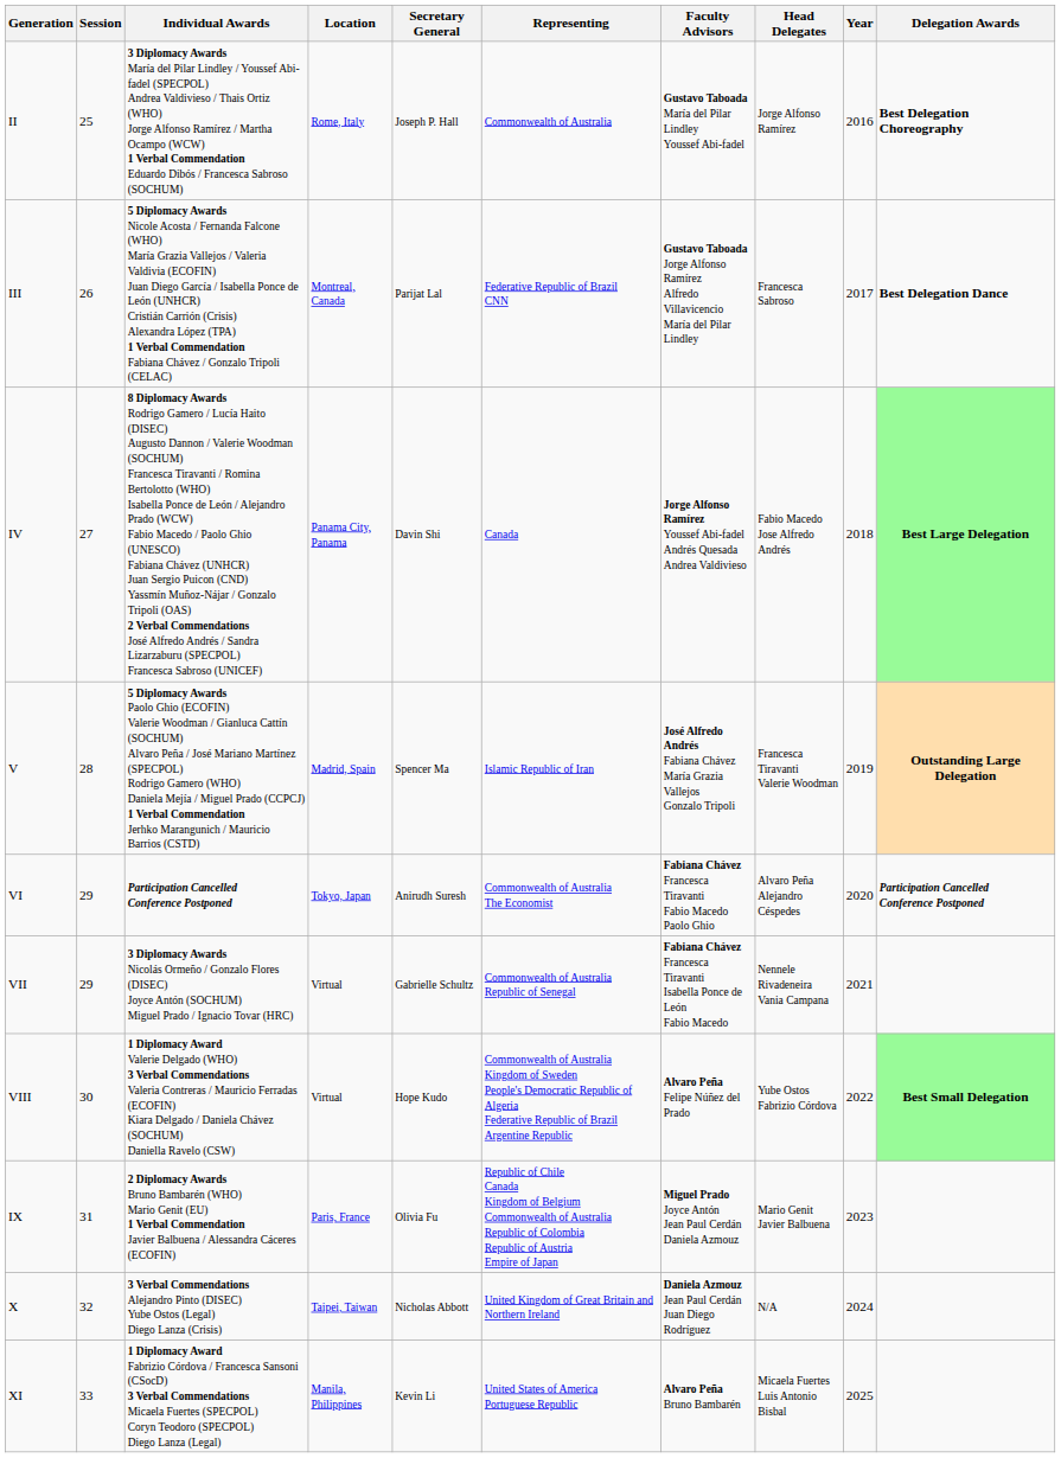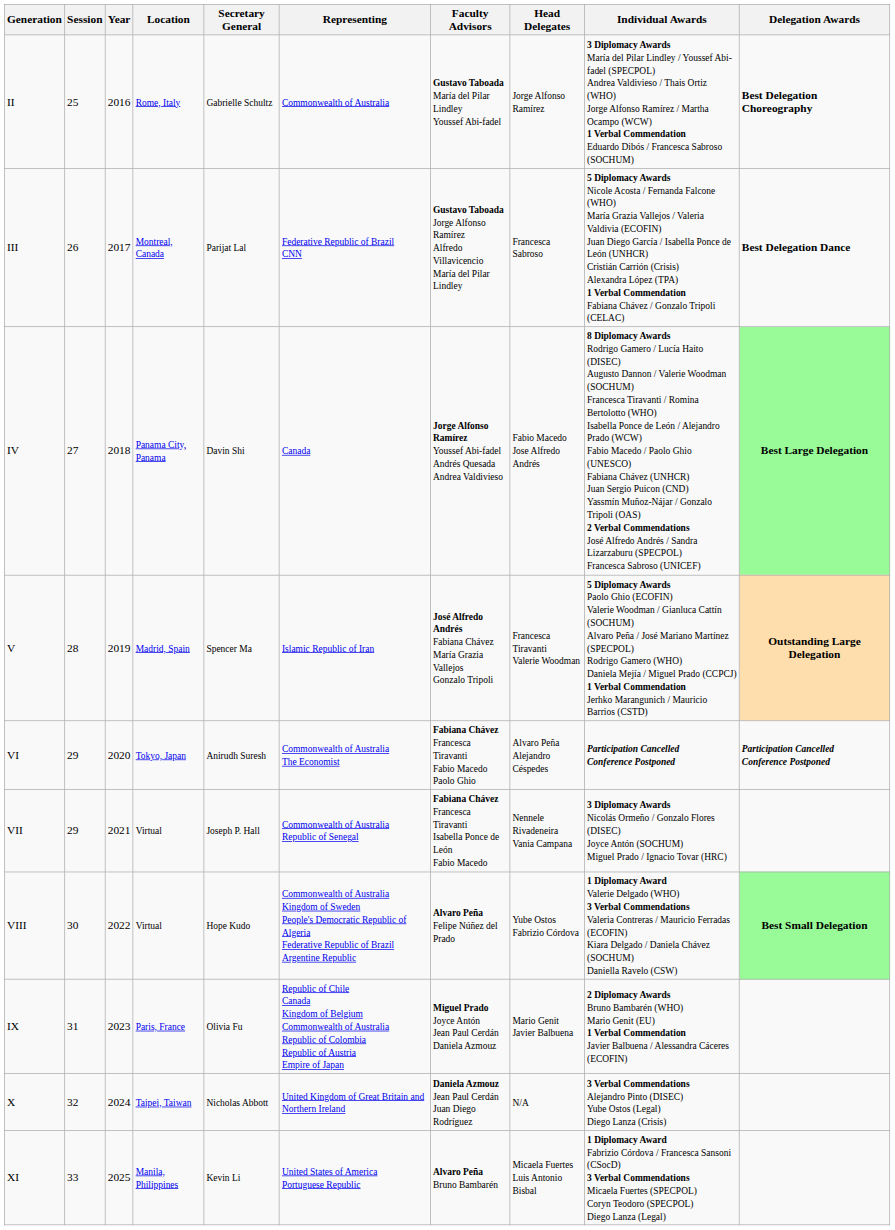 <table class="wikitable sortable">
 <tr>
 <th>Generation</th>
 <th>Session</th>
-<th>Individual Awards</th>
+<th>Year</th>
 <th>Location</th>
 <th>Secretary General</th>
 <th>Representing</th>
 <th>Faculty Advisors</th>
 <th>Head Delegates</th>
-<th>Year</th>
+<th>Individual Awards</th>
 <th>Delegation Awards</th>
 </tr>
 <tr>
 <td>II</td>
 <td>25</td>
-<td><small><strong>3 Diplomacy Awards</strong><br>María del Pilar Lindley / Youssef Abi-fadel (SPECPOL)<br>Andrea Valdivieso / Thais Ortiz (WHO)<br>Jorge Alfonso Ramírez / Martha Ocampo (WCW)<br><strong>1 Verbal Commendation</strong><br>Eduardo Dibós / Francesca Sabroso (SOCHUM)</small></td>
+<td>2016</td>
 <td><small><a href='#'>Rome, Italy</a></small></td>
-<td><small>Joseph P. Hall</small></td>
+<td><small>Gabrielle Schultz</small></td>
 <td><small> <a href='#'>Commonwealth of Australia</a></small></td>
 <td><small><strong>Gustavo Taboada</strong><br>María del Pilar Lindley<br>Youssef Abi-fadel</small></td>
 <td><small>Jorge Alfonso Ramírez</small></td>
-<td>2016</td>
+<td><small><strong>3 Diplomacy Awards</strong><br>María del Pilar Lindley / Youssef Abi-fadel (SPECPOL)<br>Andrea Valdivieso / Thais Ortiz (WHO)<br>Jorge Alfonso Ramírez / Martha Ocampo (WCW)<br><strong>1 Verbal Commendation</strong><br>Eduardo Dibós / Francesca Sabroso (SOCHUM)</small></td>
 <td><strong>Best Delegation Choreography</strong></td>
 </tr>
 <tr>
 <td>III</td>
 <td>26</td>
-<td><small><strong>5 Diplomacy Awards</strong><br>Nicole Acosta / Fernanda Falcone (WHO)<br>María Grazia Vallejos / Valeria Valdivia (ECOFIN)<br>Juan Diego García / Isabella Ponce de León (UNHCR)<br>Cristián Carrión (Crisis)<br>Alexandra López (TPA)<br><strong>1 Verbal Commendation</strong><br>Fabiana Chávez / Gonzalo Tripoli (CELAC)</small></td>
+<td>2017</td>
 <td><small><a href='#'>Montreal, Canada</a></small></td>
 <td><small>Parijat Lal</small></td>
 <td><small> <a href='#'>Federative Republic of Brazil</a><br> <a href='#'>CNN</a></small></td>
 <td><small><strong>Gustavo Taboada</strong><br>Jorge Alfonso Ramírez<br>Alfredo Villavicencio<br>María del Pilar Lindley</small></td>
 <td><small>Francesca Sabroso</small></td>
-<td>2017</td>
+<td><small><strong>5 Diplomacy Awards</strong><br>Nicole Acosta / Fernanda Falcone (WHO)<br>María Grazia Vallejos / Valeria Valdivia (ECOFIN)<br>Juan Diego García / Isabella Ponce de León (UNHCR)<br>Cristián Carrión (Crisis)<br>Alexandra López (TPA)<br><strong>1 Verbal Commendation</strong><br>Fabiana Chávez / Gonzalo Tripoli (CELAC)</small></td>
 <td><strong>Best Delegation Dance</strong></td>
 </tr>
 <tr>
 <td>IV</td>
 <td>27</td>
-<td><small><strong>8 Diplomacy Awards</strong><br>Rodrigo Gamero / Lucía Haito (DISEC)<br>Augusto Dannon / Valerie Woodman (SOCHUM)<br>Francesca Tiravanti / Romina Bertolotto (WHO)<br>Isabella Ponce de León / Alejandro Prado (WCW)<br>Fabio Macedo / Paolo Ghio (UNESCO)<br>Fabiana Chávez (UNHCR)<br>Juan Sergio Puicon (CND)<br>Yassmín Muñoz-Nájar / Gonzalo Tripoli (OAS)<br><strong>2 Verbal Commendations</strong><br>José Alfredo Andrés / Sandra Lizarzaburu (SPECPOL)<br>Francesca Sabroso (UNICEF)</small></td>
+<td>2018</td>
 <td><small><a href='#'>Panama City, Panama</a></small></td>
 <td><small>Davin Shi</small></td>
 <td><small> <a href='#'>Canada</a></small></td>
 <td><small><strong>Jorge Alfonso Ramírez</strong> <br>Youssef Abi-fadel<br>Andrés Quesada<br>Andrea Valdivieso</small></td>
 <td><small>Fabio Macedo<br>Jose Alfredo Andrés</small></td>
-<td>2018</td>
+<td><small><strong>8 Diplomacy Awards</strong><br>Rodrigo Gamero / Lucía Haito (DISEC)<br>Augusto Dannon / Valerie Woodman (SOCHUM)<br>Francesca Tiravanti / Romina Bertolotto (WHO)<br>Isabella Ponce de León / Alejandro Prado (WCW)<br>Fabio Macedo / Paolo Ghio (UNESCO)<br>Fabiana Chávez (UNHCR)<br>Juan Sergio Puicon (CND)<br>Yassmín Muñoz-Nájar / Gonzalo Tripoli (OAS)<br><strong>2 Verbal Commendations</strong><br>José Alfredo Andrés / Sandra Lizarzaburu (SPECPOL)<br>Francesca Sabroso (UNICEF)</small></td>
 <td width="17%" style="background:#98FB98;text-align:center;"><strong>Best Large Delegation</strong></td>
 </tr>
 <tr>
 <td>V</td>
 <td>28</td>
-<td><small><strong>5 Diplomacy Awards</strong><br>Paolo Ghio (ECOFIN)<br>Valerie Woodman / Gianluca Cattín (SOCHUM)<br>Alvaro Peña / José Mariano Martínez (SPECPOL)<br>Rodrigo Gamero (WHO)<br>Daniela Mejía / Miguel Prado (CCPCJ)<br><strong>1 Verbal Commendation</strong><br>Jerhko Marangunich / Mauricio Barrios (CSTD)</small></td>
+<td>2019</td>
 <td><small><a href='#'>Madrid, Spain</a></small></td>
 <td><small>Spencer Ma</small></td>
 <td><small> <a href='#'>Islamic Republic of Iran</a></small></td>
 <td><small><strong>José Alfredo Andrés</strong><br>Fabiana Chávez<br>María Grazia Vallejos<br>Gonzalo Tripoli</small></td>
 <td><small>Francesca Tiravanti<br>Valerie Woodman</small></td>
-<td>2019</td>
+<td><small><strong>5 Diplomacy Awards</strong><br>Paolo Ghio (ECOFIN)<br>Valerie Woodman / Gianluca Cattín (SOCHUM)<br>Alvaro Peña / José Mariano Martínez (SPECPOL)<br>Rodrigo Gamero (WHO)<br>Daniela Mejía / Miguel Prado (CCPCJ)<br><strong>1 Verbal Commendation</strong><br>Jerhko Marangunich / Mauricio Barrios (CSTD)</small></td>
 <td width="17%" style="background:#FFDEAD;text-align:center;"><strong>Outstanding Large Delegation</strong></td>
 </tr>
 <tr>
 <td>VI</td>
 <td>29</td>
-<td><small><strong><em>Participation Cancelled</em></strong><br><strong><em>Conference Postponed</em></strong></small></td>
+<td>2020</td>
 <td><small><a href='#'>Tokyo, Japan</a></small></td>
 <td><small>Anirudh Suresh</small></td>
 <td><small> <a href='#'>Commonwealth of Australia</a><br> <a href='#'>The Economist</a></small></td>
 <td><small><strong>Fabiana Chávez</strong><br>Francesca Tiravanti<br>Fabio Macedo<br>Paolo Ghio</small></td>
 <td><small>Alvaro Peña<br>Alejandro Céspedes</small></td>
-<td>2020</td>
+<td><small><strong><em>Participation Cancelled</em></strong><br><strong><em>Conference Postponed</em></strong></small></td>
 <td><small><strong><em>Participation Cancelled</em></strong><br><strong><em>Conference Postponed</em></strong></small></td>
 </tr>
 <tr>
 <td>VII</td>
 <td>29</td>
-<td><small><strong>3 Diplomacy Awards</strong><br>Nicolás Ormeño / Gonzalo Flores (DISEC)<br>Joyce Antón (SOCHUM)<br>Miguel Prado / Ignacio Tovar (HRC)</small></td>
+<td>2021</td>
 <td><small>Virtual</small></td>
-<td><small>Gabrielle Schultz</small></td>
+<td><small>Joseph P. Hall</small></td>
 <td><small> <a href='#'>Commonwealth of Australia</a><br> <a href='#'>Republic of Senegal</a></small></td>
 <td><small><strong>Fabiana Chávez</strong><br>Francesca Tiravanti<br>Isabella Ponce de León<br>Fabio Macedo</small></td>
 <td><small>Nennele Rivadeneira<br>Vania Campana</small></td>
-<td>2021</td>
+<td><small><strong>3 Diplomacy Awards</strong><br>Nicolás Ormeño / Gonzalo Flores (DISEC)<br>Joyce Antón (SOCHUM)<br>Miguel Prado / Ignacio Tovar (HRC)</small></td>
 <td></td>
 </tr>
 <tr>
 <td>VIII</td>
 <td>30</td>
-<td><small><strong>1 Diplomacy Award</strong><br>Valerie Delgado (WHO)<br><strong>3 Verbal Commendations</strong><br>Valeria Contreras / Mauricio Ferradas (ECOFIN)<br>Kiara Delgado / Daniela Chávez (SOCHUM)<br>Daniella Ravelo (CSW)</small></td>
+<td>2022</td>
 <td><small>Virtual</small></td>
 <td><small>Hope Kudo</small></td>
 <td><small> <a href='#'>Commonwealth of Australia</a><br> <a href='#'>Kingdom of Sweden</a><br> <a href='#'>People's Democratic Republic of Algeria</a><br> <a href='#'>Federative Republic of Brazil</a><br> <a href='#'>Argentine Republic</a></small></td>
 <td><small><strong>Alvaro Peña</strong><br>Felipe Núñez del Prado</small></td>
 <td><small>Yube Ostos<br>Fabrizio Córdova</small></td>
-<td>2022</td>
+<td><small><strong>1 Diplomacy Award</strong><br>Valerie Delgado (WHO)<br><strong>3 Verbal Commendations</strong><br>Valeria Contreras / Mauricio Ferradas (ECOFIN)<br>Kiara Delgado / Daniela Chávez (SOCHUM)<br>Daniella Ravelo (CSW)</small></td>
 <td width="17%" style="background:#98FB98;text-align:center;"><strong>Best Small Delegation</strong></td>
 </tr>
 <tr>
 <td>IX</td>
 <td>31</td>
-<td><small><strong>2 Diplomacy Awards</strong><br>Bruno Bambarén (WHO)<br>Mario Genit (EU)<br><strong>1 Verbal Commendation</strong><br>Javier Balbuena / Alessandra Cáceres (ECOFIN)</small></td>
+<td>2023</td>
 <td><small><a href='#'>Paris, France</a></small></td>
 <td><small>Olivia Fu</small></td>
 <td><small> <a href='#'>Republic of Chile</a><br> <a href='#'>Canada</a><br> <a href='#'>Kingdom of Belgium</a><br> <a href='#'>Commonwealth of Australia</a><br> <a href='#'>Republic of Colombia</a><br> <a href='#'>Republic of Austria</a><br> <a href='#'>Empire of Japan</a></small></td>
 <td><small><strong>Miguel Prado</strong><br>Joyce Antón<br>Jean Paul Cerdán<br>Daniela Azmouz</small></td>
 <td><small>Mario Genit<br>Javier Balbuena</small></td>
-<td>2023</td>
+<td><small><strong>2 Diplomacy Awards</strong><br>Bruno Bambarén (WHO)<br>Mario Genit (EU)<br><strong>1 Verbal Commendation</strong><br>Javier Balbuena / Alessandra Cáceres (ECOFIN)</small></td>
 <td></td>
 </tr>
 <tr>
 <td>X</td>
 <td>32</td>
-<td><small><strong>3 Verbal Commendations</strong><br>Alejandro Pinto (DISEC)<br>Yube Ostos (Legal)<br>Diego Lanza (Crisis)</small></td>
+<td>2024</td>
 <td><small><a href='#'>Taipei, Taiwan</a></small></td>
 <td><small>Nicholas Abbott</small></td>
 <td><small> <a href='#'>United Kingdom of Great Britain and Northern Ireland</a></small></td>
 <td><small><strong>Daniela Azmouz</strong><br>Jean Paul Cerdán<br>Juan Diego Rodríguez</small></td>
 <td><small>N/A</small></td>
-<td>2024</td>
+<td><small><strong>3 Verbal Commendations</strong><br>Alejandro Pinto (DISEC)<br>Yube Ostos (Legal)<br>Diego Lanza (Crisis)</small></td>
 <td></td>
 </tr>
 <tr>
 <td>XI</td>
 <td>33</td>
-<td><small><strong>1 Diplomacy Award</strong><br>Fabrizio Córdova / Francesca Sansoni (CSocD)<br><strong>3 Verbal Commendations</strong><br>Micaela Fuertes (SPECPOL)<br>Coryn Teodoro (SPECPOL)<br>Diego Lanza (Legal)</small></td>
+<td>2025</td>
 <td><small><a href='#'>Manila, Philippines</a></small></td>
 <td><small>Kevin Li</small></td>
 <td><small> <a href='#'>United States of America</a><br> <a href='#'>Portuguese Republic</a></small></td>
 <td><small><strong>Alvaro Peña</strong><br>Bruno Bambarén</small></td>
 <td><small>Micaela Fuertes<br>Luis Antonio Bisbal</small></td>
-<td>2025</td>
+<td><small><strong>1 Diplomacy Award</strong><br>Fabrizio Córdova / Francesca Sansoni (CSocD)<br><strong>3 Verbal Commendations</strong><br>Micaela Fuertes (SPECPOL)<br>Coryn Teodoro (SPECPOL)<br>Diego Lanza (Legal)</small></td>
 <td></td>
 </tr>
 </table>
